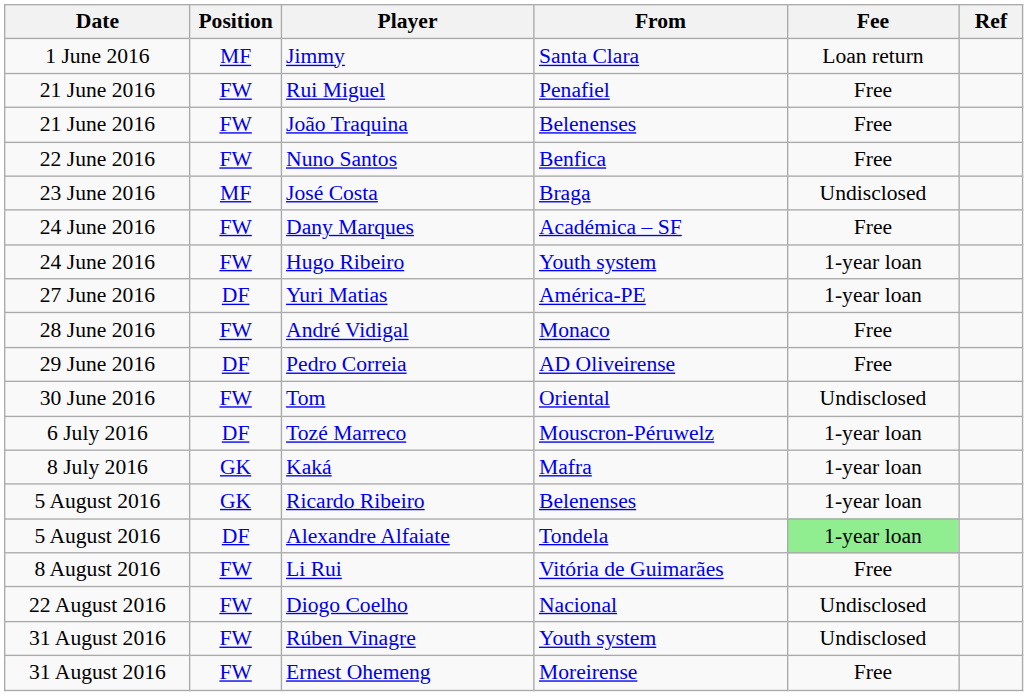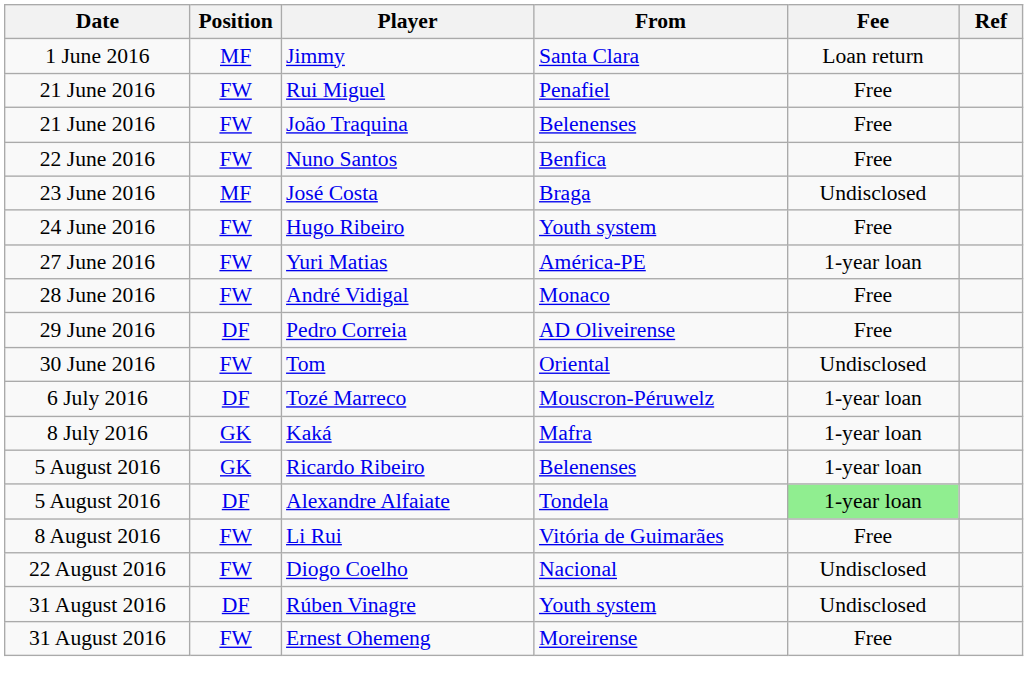 <table class="wikitable" style="text-align: center;">
 <tr>
 <th width=130>Date</th>
 <th width=60>Position</th>
 <th width=180>Player</th>
 <th width=180>From</th>
 <th width=120>Fee</th>
 <th width=40>Ref</th>
 </tr>
 <tr>
 <td>1 June 2016</td>
 <td><a href='#'>MF</a></td>
 <td style="text-align:left;"> <a href='#'>Jimmy</a></td>
 <td style="text-align:left;"> <a href='#'>Santa Clara</a></td>
 <td>Loan return</td>
 <td></td>
 </tr>
 <tr>
 <td>21 June 2016</td>
 <td><a href='#'>FW</a></td>
 <td style="text-align:left;"> <a href='#'>Rui Miguel</a></td>
 <td style="text-align:left;"> <a href='#'>Penafiel</a></td>
 <td>Free</td>
 <td></td>
 </tr>
 <tr>
 <td>21 June 2016</td>
 <td><a href='#'>FW</a></td>
 <td style="text-align:left;"> <a href='#'>João Traquina</a></td>
 <td style="text-align:left;"> <a href='#'>Belenenses</a></td>
 <td>Free</td>
 <td></td>
 </tr>
 <tr>
 <td>22 June 2016</td>
 <td><a href='#'>FW</a></td>
 <td style="text-align:left;"> <a href='#'>Nuno Santos</a></td>
 <td style="text-align:left;"> <a href='#'>Benfica</a></td>
 <td>Free</td>
 <td></td>
 </tr>
 <tr>
 <td>23 June 2016</td>
 <td><a href='#'>MF</a></td>
 <td style="text-align:left;"> <a href='#'>José Costa</a></td>
 <td style="text-align:left;"> <a href='#'>Braga</a></td>
 <td>Undisclosed</td>
 <td></td>
 </tr>
 <tr>
 <td>24 June 2016</td>
 <td><a href='#'>FW</a></td>
-<td style="text-align:left;"> <a href='#'>Dany Marques</a></td>
-<td style="text-align:left;"> <a href='#'>Académica – SF</a></td>
+<td style="text-align:left;"> <a href='#'>Hugo Ribeiro</a></td>
+<td style="text-align:left;"><a href='#'>Youth system</a></td>
 <td>Free</td>
 <td></td>
 </tr>
 <tr>
-<td>24 June 2016</td>
+<td>27 June 2016</td>
 <td><a href='#'>FW</a></td>
-<td style="text-align:left;"> <a href='#'>Hugo Ribeiro</a></td>
-<td style="text-align:left;"><a href='#'>Youth system</a></td>
-<td>1-year loan</td>
-<td></td>
-</tr>
-<tr>
-<td>27 June 2016</td>
-<td><a href='#'>DF</a></td>
 <td style="text-align:left;"> <a href='#'>Yuri Matias</a></td>
 <td style="text-align:left;"> <a href='#'>América-PE</a></td>
 <td>1-year loan</td>
 <td></td>
 </tr>
 <tr>
 <td>28 June 2016</td>
 <td><a href='#'>FW</a></td>
 <td style="text-align:left;"> <a href='#'>André Vidigal</a></td>
 <td style="text-align:left;"> <a href='#'>Monaco</a></td>
 <td>Free</td>
 <td></td>
 </tr>
 <tr>
 <td>29 June 2016</td>
 <td><a href='#'>DF</a></td>
 <td style="text-align:left;"> <a href='#'>Pedro Correia</a></td>
 <td style="text-align:left;"> <a href='#'>AD Oliveirense</a></td>
 <td>Free</td>
 <td></td>
 </tr>
 <tr>
 <td>30 June 2016</td>
 <td><a href='#'>FW</a></td>
 <td style="text-align:left;"> <a href='#'>Tom</a></td>
 <td style="text-align:left;"> <a href='#'>Oriental</a></td>
 <td>Undisclosed</td>
 <td></td>
 </tr>
 <tr>
 <td>6 July 2016</td>
 <td><a href='#'>DF</a></td>
 <td style="text-align:left;"> <a href='#'>Tozé Marreco</a></td>
 <td style="text-align:left;"> <a href='#'>Mouscron-Péruwelz</a></td>
 <td>1-year loan</td>
 <td></td>
 </tr>
 <tr>
 <td>8 July 2016</td>
 <td><a href='#'>GK</a></td>
 <td style="text-align:left;"> <a href='#'>Kaká</a></td>
 <td style="text-align:left;"> <a href='#'>Mafra</a></td>
 <td>1-year loan</td>
 <td></td>
 </tr>
 <tr>
 <td>5 August 2016</td>
 <td><a href='#'>GK</a></td>
 <td style="text-align:left;"> <a href='#'>Ricardo Ribeiro</a></td>
 <td style="text-align:left;"> <a href='#'>Belenenses</a></td>
 <td>1-year loan</td>
 <td></td>
 </tr>
 <tr>
 <td>5 August 2016</td>
 <td><a href='#'>DF</a></td>
 <td style="text-align:left;"> <a href='#'>Alexandre Alfaiate</a></td>
 <td style="text-align:left;"> <a href='#'>Tondela</a></td>
 <td style="background: lightgreen;">1-year loan</td>
 <td></td>
 </tr>
 <tr>
 <td>8 August 2016</td>
 <td><a href='#'>FW</a></td>
 <td style="text-align:left;"> <a href='#'>Li Rui</a></td>
 <td style="text-align:left;"> <a href='#'>Vitória de Guimarães</a></td>
 <td>Free</td>
 <td></td>
 </tr>
 <tr>
 <td>22 August 2016</td>
 <td><a href='#'>FW</a></td>
 <td style="text-align:left;"> <a href='#'>Diogo Coelho</a></td>
 <td style="text-align:left;"> <a href='#'>Nacional</a></td>
 <td>Undisclosed</td>
 <td></td>
 </tr>
 <tr>
 <td>31 August 2016</td>
-<td><a href='#'>FW</a></td>
+<td><a href='#'>DF</a></td>
 <td style="text-align:left;"> <a href='#'>Rúben Vinagre</a></td>
 <td style="text-align:left;"><a href='#'>Youth system</a></td>
 <td>Undisclosed</td>
 <td></td>
 </tr>
 <tr>
 <td>31 August 2016</td>
 <td><a href='#'>FW</a></td>
 <td style="text-align:left;"> <a href='#'>Ernest Ohemeng</a></td>
 <td style="text-align:left;"> <a href='#'>Moreirense</a></td>
 <td>Free</td>
 <td></td>
 </tr>
 </table>
